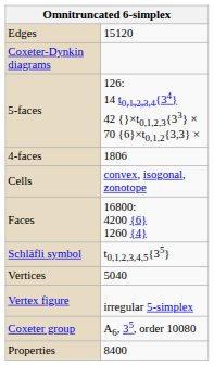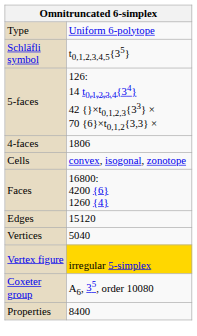 <table class="wikitable" align="right" style="margin-left:10px" width="280">
 <tr>
 <th bgcolor=#e7dcc3 colspan=2>Omnitruncated 6-simplex</th>
 </tr>
 <tr>
-<td bgcolor=#e7dcc3>Edges</td>
-<td>15120</td>
+<td bgcolor=#e7dcc3>Type</td>
+<td width=180><a href='#'>Uniform 6-polytope</a></td>
 </tr>
 <tr>
-<td style="background:#e7dcc3;"><a href='#'>Coxeter-Dynkin diagrams</a></td>
-<td></td>
+<td style="background:#e7dcc3;"><a href='#'>Schläfli symbol</a></td>
+<td>t<sub>0,1,2,3,4,5</sub>{3<sup>5</sup>}</td>
 </tr>
 <tr>
 <td bgcolor=#e7dcc3>5-faces</td>
 <td>126:<br>14 <a href='#'>t<sub>0,1,2,3,4</sub>{3<sup>4</sup>}</a><br>42 {}×t<sub>0,1,2,3</sub>{3<sup>3</sup>} ×<br>70 {6}×t<sub>0,1,2</sub>{3,3} ×</td>
 </tr>
 <tr>
 <td bgcolor=#e7dcc3>4-faces</td>
 <td>1806</td>
 </tr>
 <tr>
 <td bgcolor=#e7dcc3>Cells</td>
 <td><a href='#'>convex</a>, <a href='#'>isogonal</a>, <a href='#'>zonotope</a></td>
 </tr>
 <tr>
 <td bgcolor=#e7dcc3>Faces</td>
 <td>16800:<br>4200 <a href='#'>{6}</a> <br>1260 <a href='#'>{4}</a></td>
 </tr>
 <tr>
-<td style="background:#e7dcc3;"><a href='#'>Schläfli symbol</a></td>
-<td>t<sub>0,1,2,3,4,5</sub>{3<sup>5</sup>}</td>
+<td bgcolor=#e7dcc3>Edges</td>
+<td>15120</td>
 </tr>
 <tr>
 <td bgcolor=#e7dcc3>Vertices</td>
 <td>5040</td>
 </tr>
 <tr>
 <td bgcolor=#e7dcc3><a href='#'>Vertex figure</a></td>
-<td><br>irregular <a href='#'>5-simplex</a></td>
+<td style="background: gold;"><br>irregular <a href='#'>5-simplex</a></td>
 </tr>
 <tr>
 <td bgcolor=#e7dcc3><a href='#'>Coxeter group</a></td>
 <td>A<sub>6</sub>, <a href='#'>3<sup>5</sup></a>, order 10080</td>
 </tr>
 <tr>
 <td bgcolor=#e7dcc3>Properties</td>
 <td>8400</td>
 </tr>
 </table>
